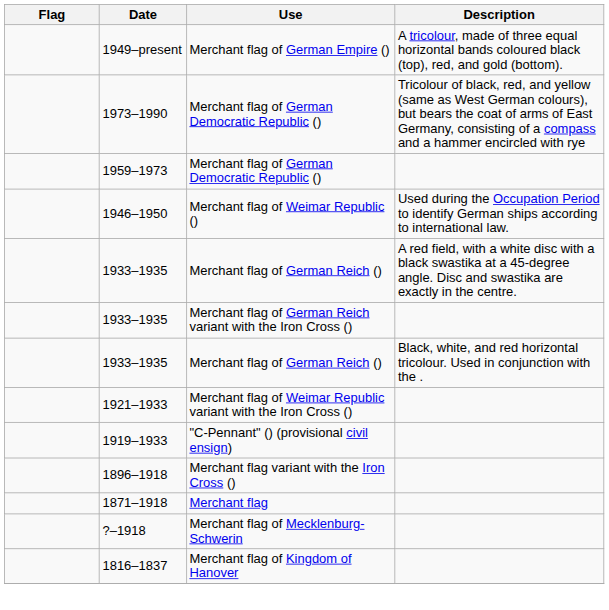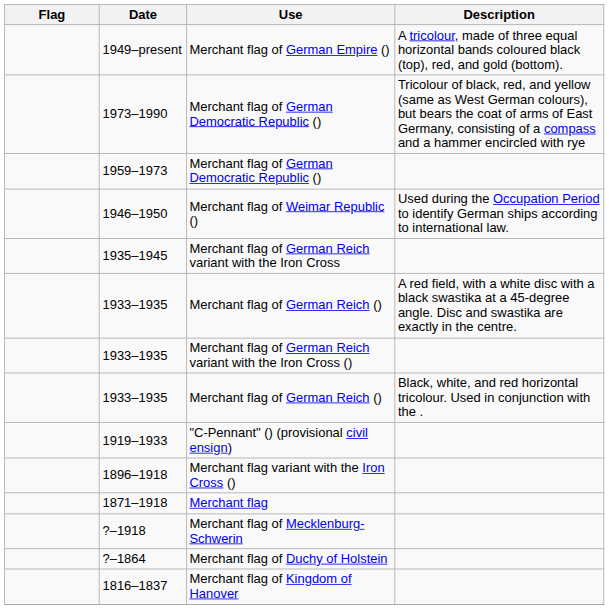 <table class="wikitable">
 <tr>
 <th width="110">Flag</th>
 <th width="100">Date</th>
 <th width="250">Use</th>
 <th width="250">Description</th>
 </tr>
 <tr>
 <td></td>
 <td>1949–present</td>
 <td>Merchant flag of <a href='#'>German Empire</a> ()</td>
 <td>A <a href='#'>tricolour</a>, made of three equal horizontal bands coloured black (top), red, and gold (bottom).</td>
 </tr>
 <tr>
 <td></td>
 <td>1973–1990</td>
 <td>Merchant flag of <a href='#'>German Democratic Republic</a> ()</td>
 <td>Tricolour of black, red, and yellow (same as West German colours), but bears the coat of arms of East Germany, consisting of a <a href='#'>compass</a> and a hammer encircled with rye</td>
 </tr>
 <tr>
 <td></td>
 <td>1959–1973</td>
 <td>Merchant flag of <a href='#'>German Democratic Republic</a> ()</td>
 <td></td>
 </tr>
 <tr>
 <td></td>
 <td>1946–1950</td>
 <td>Merchant flag of <a href='#'>Weimar Republic</a> ()</td>
 <td>Used during the <a href='#'>Occupation Period</a> to identify German ships according to international law.</td>
 </tr>
 <tr>
 <td></td>
+<td>1935–1945</td>
+<td>Merchant flag of <a href='#'>German Reich</a> variant with the Iron Cross</td>
+<td></td>
+</tr>
+<tr>
+<td></td>
 <td>1933–1935</td>
 <td>Merchant flag of <a href='#'>German Reich</a> ()</td>
 <td>A red field, with a white disc with a black swastika at a 45-degree angle. Disc and swastika are exactly in the centre.</td>
 </tr>
 <tr>
 <td></td>
 <td>1933–1935</td>
 <td>Merchant flag of <a href='#'>German Reich</a> variant with the Iron Cross ()</td>
 <td></td>
 </tr>
 <tr>
 <td></td>
 <td>1933–1935</td>
 <td>Merchant flag of <a href='#'>German Reich</a> ()</td>
 <td>Black, white, and red horizontal tricolour. Used in conjunction with the .</td>
-</tr>
-<tr>
-<td></td>
-<td>1921–1933</td>
-<td>Merchant flag of <a href='#'>Weimar Republic</a> variant with the Iron Cross ()</td>
-<td></td>
 </tr>
 <tr>
 <td></td>
 <td>1919–1933</td>
 <td>"C-Pennant" () (provisional <a href='#'>civil ensign</a>)</td>
 <td></td>
 </tr>
 <tr>
 <td></td>
 <td>1896–1918</td>
 <td>Merchant flag variant with the <a href='#'>Iron Cross</a> ()</td>
 <td></td>
 </tr>
 <tr>
 <td></td>
 <td>1871–1918</td>
 <td><a href='#'>Merchant flag</a></td>
 <td></td>
 </tr>
 <tr>
 <td></td>
 <td>?–1918</td>
 <td>Merchant flag of <a href='#'>Mecklenburg-Schwerin</a></td>
 <td></td>
 </tr>
 <tr>
 <td></td>
+<td>?–1864</td>
+<td>Merchant flag of <a href='#'>Duchy of Holstein</a></td>
+<td></td>
+</tr>
+<tr>
+<td></td>
 <td>1816–1837</td>
 <td>Merchant flag of <a href='#'>Kingdom of Hanover</a></td>
 <td></td>
 </tr>
 <tr>
 </tr>
 </table>
